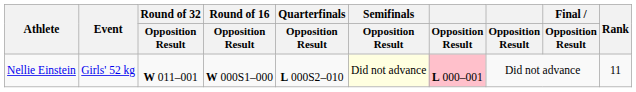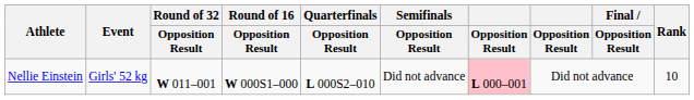 <table class="wikitable" style="font-size:90%">
 <tr>
 <th rowspan="2">Athlete</th>
 <th rowspan="2">Event</th>
 <th>Round of 32</th>
 <th>Round of 16</th>
 <th>Quarterfinals</th>
 <th>Semifinals</th>
 <th></th>
 <th></th>
 <th>Final / </th>
 <th rowspan=2>Rank</th>
 </tr>
 <tr style="font-size:95%">
 <th>Opposition<br>Result</th>
 <th>Opposition<br>Result</th>
 <th>Opposition<br>Result</th>
 <th>Opposition<br>Result</th>
 <th>Opposition<br>Result</th>
 <th>Opposition<br>Result</th>
 <th>Opposition<br>Result</th>
 </tr>
 <tr align=center>
 <td align=left><a href='#'>Nellie Einstein</a></td>
 <td align=left><a href='#'>Girls' 52 kg</a></td>
 <td><br><strong>W</strong> 011–001</td>
 <td><br><strong>W</strong> 000S1–000</td>
 <td><br><strong>L</strong> 000S2–010</td>
-<td style="background: lightyellow;">Did not advance</td>
+<td>Did not advance</td>
 <td style="background: pink;"><br><strong>L</strong> 000–001</td>
 <td colspan=2>Did not advance</td>
-<td>11</td>
+<td>10</td>
 </tr>
 </table>
